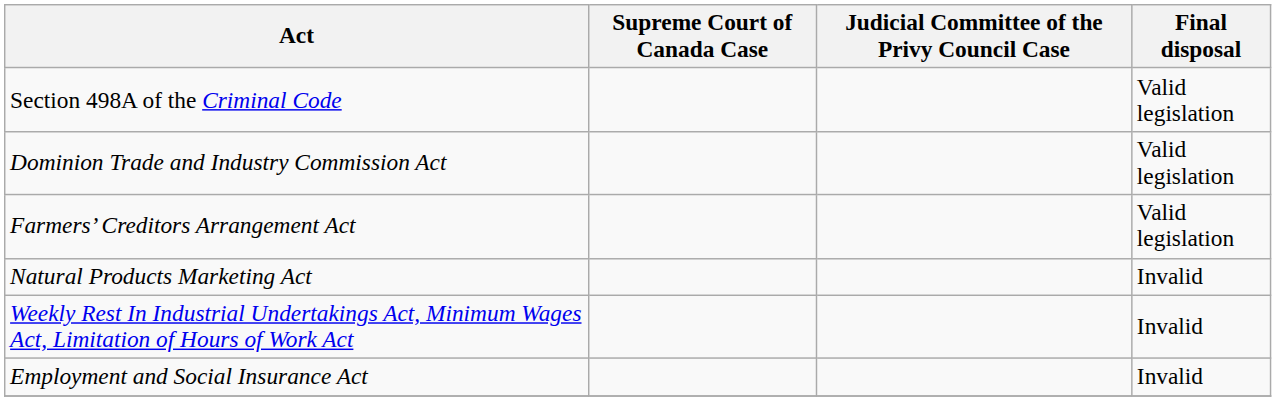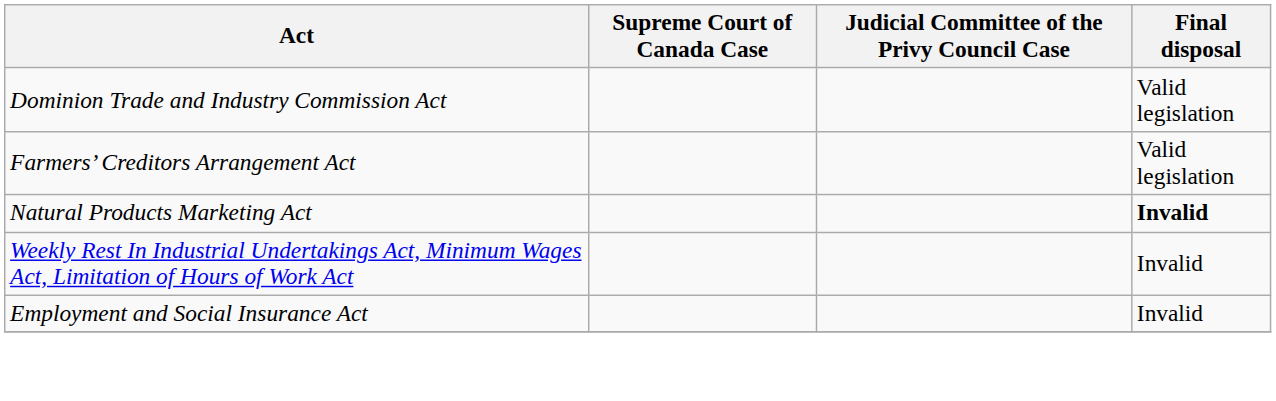 <table class="wikitable">
 <tr>
 <th>Act</th>
 <th>Supreme Court of Canada Case</th>
 <th>Judicial Committee of the Privy Council Case</th>
 <th>Final disposal</th>
-</tr>
-<tr>
-<td>Section 498A of the <a href='#'><em>Criminal Code</em></a></td>
-<td></td>
-<td></td>
-<td>Valid legislation</td>
 </tr>
 <tr>
 <td><em>Dominion Trade and Industry Commission Act</em></td>
 <td></td>
 <td></td>
 <td>Valid legislation</td>
 </tr>
 <tr>
 <td><em>Farmers’ Creditors Arrangement Act</em></td>
 <td></td>
 <td></td>
 <td>Valid legislation</td>
 </tr>
 <tr>
 <td><em>Natural Products Marketing Act</em></td>
 <td></td>
 <td></td>
-<td>Invalid</td>
+<td><strong>Invalid</strong></td>
 </tr>
 <tr>
 <td><a href='#'><em>Weekly Rest In Industrial Undertakings Act, Minimum Wages Act, Limitation of Hours of Work Act</em></a></td>
 <td></td>
 <td></td>
 <td>Invalid</td>
 </tr>
 <tr>
 <td><em>Employment and Social Insurance Act</em></td>
 <td></td>
 <td></td>
 <td>Invalid</td>
 </tr>
 <tr>
 </tr>
 </table>
